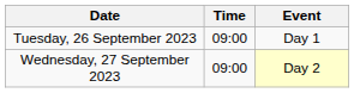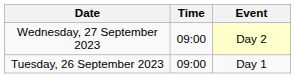 <table class = "wikitable" style="text-align:center;">
 <tr>
 <th width=220>Date</th>
 <th width=50>Time</th>
 <th width=100>Event</th>
 </tr>
 <tr>
+<td>Wednesday, 27 September 2023</td>
+<td>09:00</td>
+<td bgcolor=ffffcc>Day 2</td>
+</tr>
+<tr>
 <td>Tuesday, 26 September 2023</td>
 <td>09:00</td>
 <td>Day 1</td>
 </tr>
-<tr>
-<td>Wednesday, 27 September 2023</td>
-<td>09:00</td>
-<td bgcolor=ffffcc>Day 2</td>
-</tr>
 </table>
